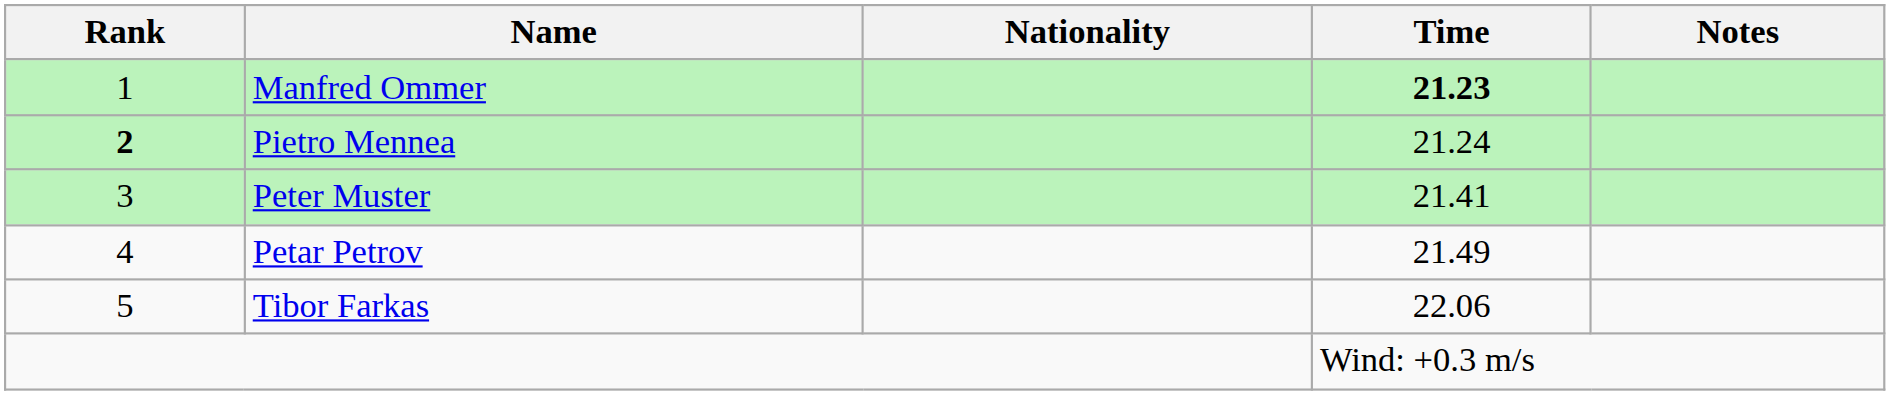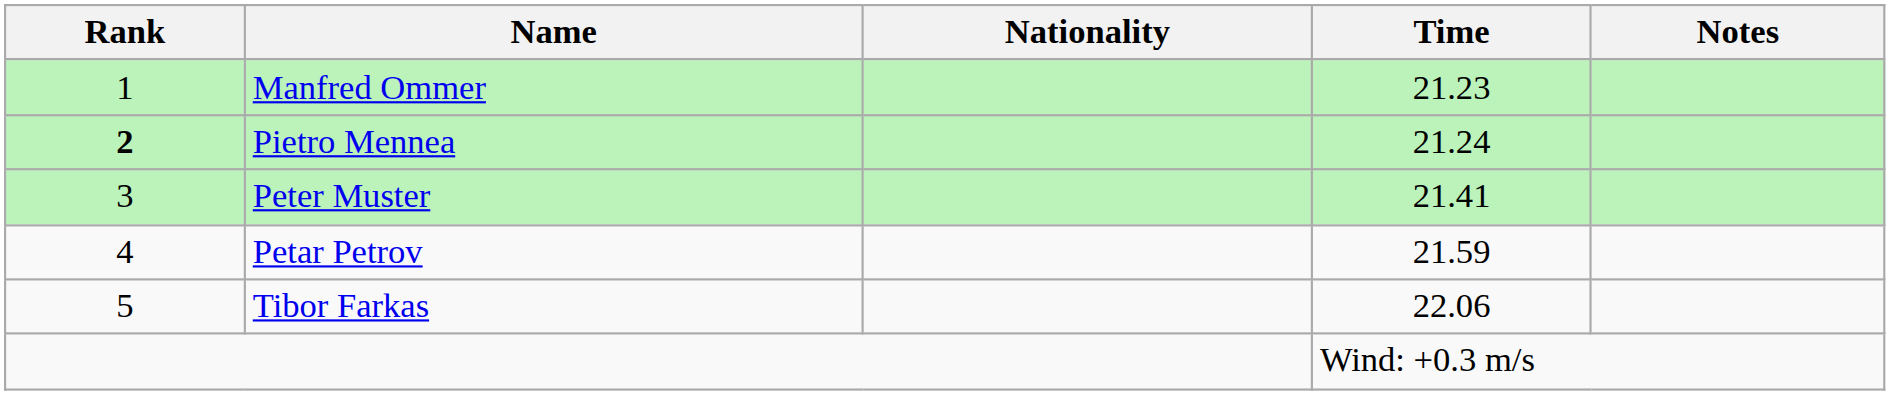 <table class="wikitable sortable" style="text-align:center;width: 55%">
 <tr>
 <th>Rank</th>
 <th>Name</th>
 <th>Nationality</th>
 <th>Time</th>
 <th>Notes</th>
 </tr>
 <tr bgcolor=bbf3bb>
 <td>1</td>
 <td align=left><a href='#'>Manfred Ommer</a></td>
 <td align=left></td>
-<td><strong>21.23</strong></td>
+<td>21.23</td>
 <td></td>
 </tr>
 <tr bgcolor=bbf3bb>
 <td><strong>2</strong></td>
 <td align=left><a href='#'>Pietro Mennea</a></td>
 <td align=left></td>
 <td>21.24</td>
 <td></td>
 </tr>
 <tr bgcolor=bbf3bb>
 <td>3</td>
 <td align=left><a href='#'>Peter Muster</a></td>
 <td align=left></td>
 <td>21.41</td>
 <td></td>
 </tr>
 <tr>
 <td>4</td>
 <td align=left><a href='#'>Petar Petrov</a></td>
 <td align=left></td>
-<td>21.49</td>
+<td>21.59</td>
 <td></td>
 </tr>
 <tr>
 <td>5</td>
 <td align=left><a href='#'>Tibor Farkas</a></td>
 <td align=left></td>
 <td>22.06</td>
 <td></td>
 </tr>
 <tr class="sortbottom">
 <td colspan="3"></td>
 <td colspan="2" style="text-align:left;">Wind: +0.3 m/s</td>
 </tr>
 </table>
